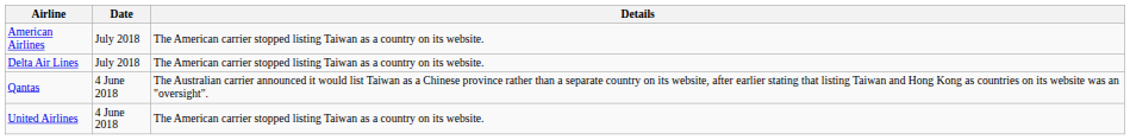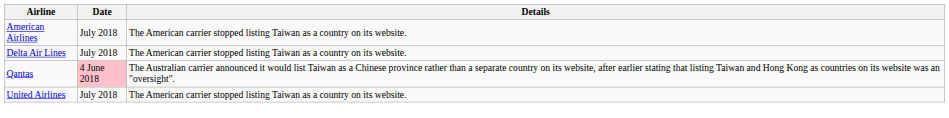 <table class="wikitable">
 <tr>
 <th>Airline</th>
 <th>Date</th>
 <th>Details</th>
 </tr>
 <tr>
 <td><a href='#'>American Airlines</a></td>
 <td>July 2018</td>
 <td>The American carrier stopped listing Taiwan as a country on its website.</td>
 </tr>
 <tr>
 <td><a href='#'>Delta Air Lines</a></td>
 <td>July 2018</td>
 <td>The American carrier stopped listing Taiwan as a country on its website.</td>
 </tr>
 <tr>
 <td><a href='#'>Qantas</a></td>
-<td>4 June 2018</td>
+<td style="background: pink;">4 June 2018</td>
 <td>The Australian carrier announced it would list Taiwan as a Chinese province rather than a separate country on its website, after earlier stating that listing Taiwan and Hong Kong as countries on its website was an "oversight".</td>
 </tr>
 <tr>
 <td><a href='#'>United Airlines</a></td>
-<td>4 June 2018</td>
+<td>July 2018</td>
 <td>The American carrier stopped listing Taiwan as a country on its website.</td>
 </tr>
 </table>
